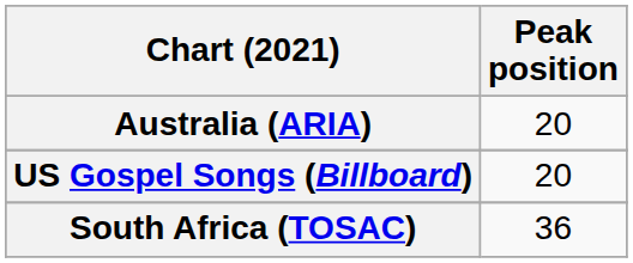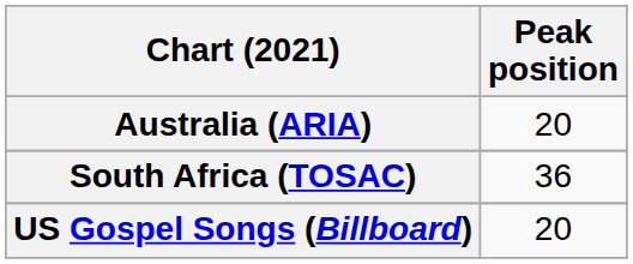 <table class="wikitable sortable plainrowheaders" style="text-align:center">
 <tr>
 <th scope="col">Chart (2021)</th>
 <th scope="col">Peak<br>position</th>
 </tr>
 <tr>
 <th scope="row">Australia (<a href='#'>ARIA</a>)</th>
 <td>20</td>
 </tr>
 <tr>
 </tr>
 <tr>
 </tr>
 <tr>
 </tr>
 <tr>
-<th scope="row">US <a href='#'>Gospel Songs</a> (<em><a href='#'>Billboard</a></em>)</th>
-<td>20</td>
+<th scope="row">South Africa (<a href='#'>TOSAC</a>)</th>
+<td>36</td>
 </tr>
 <tr>
 </tr>
 <tr>
 </tr>
 <tr>
 </tr>
 <tr>
-<th scope="row">South Africa (<a href='#'>TOSAC</a>)</th>
-<td>36</td>
+<th scope="row">US <a href='#'>Gospel Songs</a> (<em><a href='#'>Billboard</a></em>)</th>
+<td>20</td>
 </tr>
 </table>
